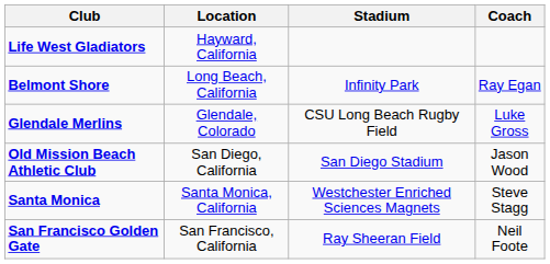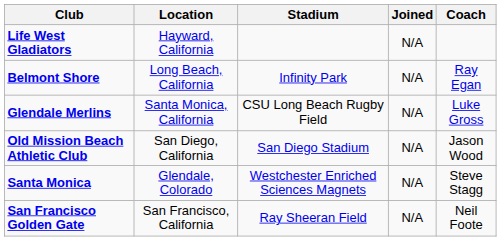 <table class="wikitable" style="text-align: center;">
 <tr>
 <th>Club</th>
 <th>Location</th>
 <th>Stadium</th>
+<th>Joined</th>
 <th>Coach</th>
 </tr>
 <tr>
 <td align="left"><strong><a href='#'>Life West Gladiators</a></strong></td>
 <td><a href='#'>Hayward, California</a></td>
 <td></td>
+<td>N/A</td>
 <td></td>
 </tr>
 <tr>
 <td align="left"><a href='#'><strong>Belmont Shore</strong></a></td>
 <td><a href='#'>Long Beach, California</a></td>
 <td><a href='#'>Infinity Park</a></td>
+<td>N/A</td>
 <td><a href='#'>Ray Egan</a></td>
 </tr>
 <tr>
 <td align="left"><strong><a href='#'>Glendale Merlins</a></strong></td>
-<td><a href='#'>Glendale, Colorado</a></td>
+<td><a href='#'>Santa Monica, California</a></td>
 <td>CSU Long Beach Rugby Field</td>
+<td>N/A</td>
 <td><a href='#'>Luke Gross</a></td>
 </tr>
 <tr>
 <td align="left"><a href='#'><strong>Old Mission Beach Athletic Club</strong></a></td>
 <td>San Diego, California</td>
 <td><a href='#'>San Diego Stadium</a></td>
+<td>N/A</td>
 <td>Jason Wood</td>
 </tr>
 <tr>
 <td align="left"><a href='#'><strong>Santa Monica</strong></a></td>
-<td><a href='#'>Santa Monica, California</a></td>
+<td><a href='#'>Glendale, Colorado</a></td>
 <td><a href='#'>Westchester Enriched Sciences Magnets</a></td>
+<td>N/A</td>
 <td>Steve Stagg</td>
 </tr>
 <tr>
 <td align="left"><a href='#'><strong>San Francisco Golden Gate</strong></a></td>
 <td>San Francisco, California</td>
 <td><a href='#'>Ray Sheeran Field</a></td>
+<td>N/A</td>
 <td>Neil Foote</td>
 </tr>
 </table>
